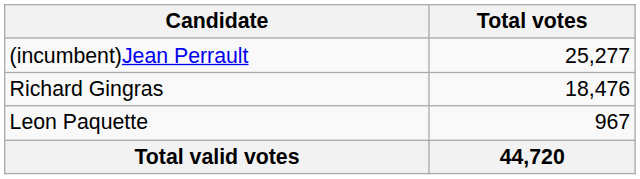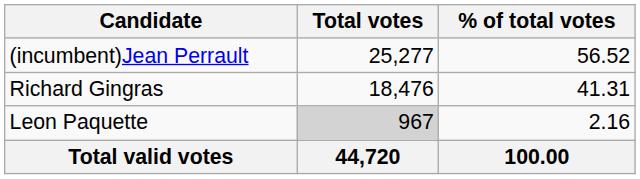 <table style="width:475px;" class="wikitable">
 <tr bgcolor="#EEEEEE">
 <th align="left">Candidate</th>
 <th align="right">Total votes</th>
+<th align="right">% of total votes</th>
 </tr>
 <tr>
 <td align="left">(incumbent)<a href='#'>Jean Perrault</a></td>
 <td align="right">25,277</td>
+<td align="right">56.52</td>
 </tr>
 <tr>
 <td align="left">Richard Gingras</td>
 <td align="right">18,476</td>
+<td align="right">41.31</td>
 </tr>
 <tr>
 <td align="left">Leon Paquette</td>
-<td align="right">967</td>
+<td align="right" style="background: lightgrey;">967</td>
+<td align="right">2.16</td>
 </tr>
 <tr bgcolor="#EEEEEE">
 <th align="left">Total valid votes</th>
 <th align="right"><strong>44,720</strong></th>
+<th align="right"><strong>100.00</strong></th>
 </tr>
 </table>
